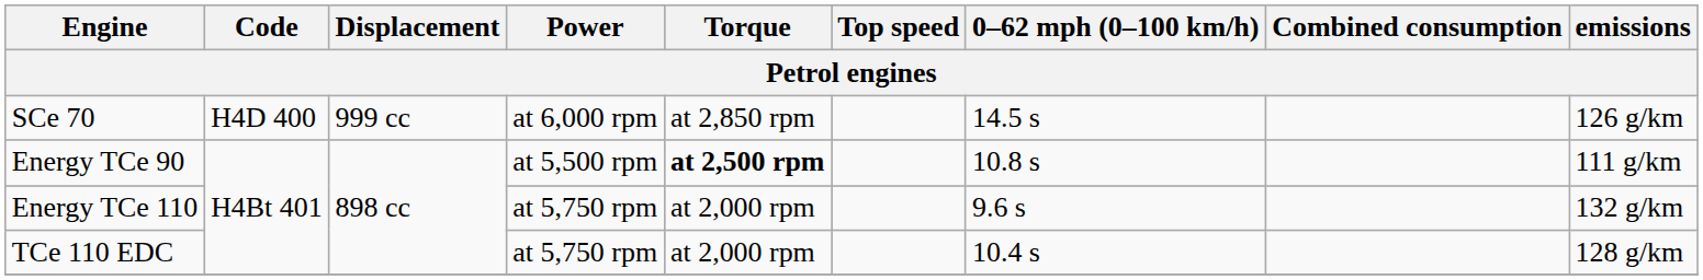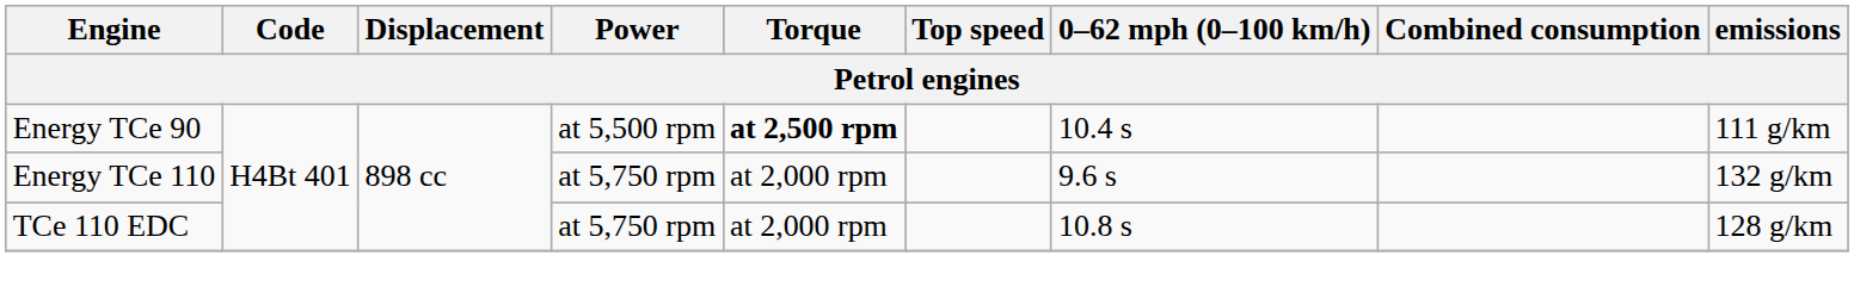 <table class="wikitable">
 <tr>
 <th>Engine</th>
 <th>Code</th>
 <th>Displacement</th>
 <th>Power</th>
 <th>Torque</th>
 <th>Top speed</th>
 <th>0–62 mph (0–100 km/h)</th>
 <th>Combined consumption</th>
 <th> emissions</th>
 </tr>
 <tr>
 <th colspan="9">Petrol engines</th>
 </tr>
 <tr>
-<td>SCe 70</td>
-<td>H4D 400</td>
-<td>999 cc</td>
-<td> at 6,000 rpm</td>
-<td> at 2,850 rpm</td>
-<td></td>
-<td>14.5 s</td>
-<td></td>
-<td>126 g/km</td>
-</tr>
-<tr>
 <td>Energy TCe 90</td>
 <td rowspan=3>H4Bt 401</td>
 <td rowspan=3>898 cc</td>
 <td> at 5,500 rpm</td>
 <td><strong> at 2,500 rpm</strong></td>
 <td></td>
-<td>10.8 s</td>
+<td>10.4 s</td>
 <td></td>
 <td>111 g/km</td>
 </tr>
 <tr>
 <td>Energy TCe 110</td>
 <td> at 5,750 rpm</td>
 <td> at 2,000 rpm</td>
 <td></td>
 <td>9.6 s</td>
 <td></td>
 <td>132 g/km</td>
 </tr>
 <tr>
 <td>TCe 110 EDC</td>
 <td> at 5,750 rpm</td>
 <td> at 2,000 rpm</td>
 <td></td>
-<td>10.4 s</td>
+<td>10.8 s</td>
 <td></td>
 <td>128 g/km</td>
 </tr>
 <tr>
 </tr>
 </table>
